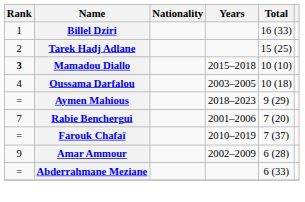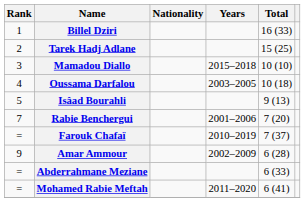 <table class="wikitable plainrowheaders sortable" style="text-align:center;font-size:95%">
 <tr>
 <th scope="col">Rank</th>
 <th scope="col">Name</th>
 <th scope="col">Nationality</th>
 <th scope="col" data-sort-type="number">Years</th>
 <th scope="col" data-sort-type="number">Total</th>
 <th scope="col" class="unsortable"></th>
 </tr>
 <tr>
 <td>1</td>
 <th scope="row"><a href='#'>Billel Dziri</a></th>
 <td></td>
 <td></td>
 <td>16 (33)</td>
 <td></td>
 </tr>
 <tr>
 <td>2</td>
 <th scope="row"><a href='#'>Tarek Hadj Adlane</a></th>
 <td></td>
 <td></td>
 <td>15 (25)</td>
 <td></td>
 </tr>
 <tr>
-<td><strong>3</strong></td>
+<td>3</td>
 <th scope="row"><a href='#'>Mamadou Diallo</a></th>
 <td></td>
 <td>2015–2018</td>
 <td>10 (10)</td>
 <td></td>
 </tr>
 <tr>
 <td>4</td>
 <th scope="row"><a href='#'>Oussama Darfalou</a></th>
 <td></td>
 <td>2003–2005</td>
 <td>10 (18)</td>
 <td></td>
 </tr>
 <tr>
-<td>=</td>
-<th scope="row"><a href='#'>Aymen Mahious</a></th>
+<td>5</td>
+<th scope="row"><a href='#'>Isâad Bourahli</a></th>
 <td></td>
-<td>2018–2023</td>
-<td>9 (29)</td>
+<td></td>
+<td>9 (13)</td>
 <td></td>
 </tr>
 <tr>
 <td>7</td>
 <th scope="row"><a href='#'>Rabie Benchergui</a></th>
 <td></td>
 <td>2001–2006</td>
 <td>7 (20)</td>
 <td></td>
 </tr>
 <tr>
 <td>=</td>
 <th scope="row"><a href='#'>Farouk Chafaï</a></th>
 <td></td>
 <td>2010–2019</td>
 <td>7 (37)</td>
 <td></td>
 </tr>
 <tr>
 <td>9</td>
 <th scope="row"><a href='#'>Amar Ammour</a></th>
 <td></td>
 <td>2002–2009</td>
 <td>6 (28)</td>
 <td></td>
 </tr>
 <tr>
 <td>=</td>
 <th scope="row"><a href='#'>Abderrahmane Meziane</a></th>
 <td></td>
 <td></td>
 <td>6 (33)</td>
 <td></td>
 </tr>
 <tr>
+<td>=</td>
+<th scope="row"><a href='#'>Mohamed Rabie Meftah</a></th>
+<td></td>
+<td>2011–2020</td>
+<td>6 (41)</td>
+<td></td>
+</tr>
+<tr>
 </tr>
 </table>
